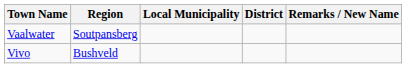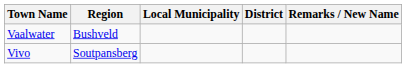 <table class="wikitable sortable" style="font-size: 95%;">
 <tr>
 <th>Town Name</th>
 <th>Region</th>
 <th>Local Municipality</th>
 <th>District</th>
 <th>Remarks / New Name</th>
 </tr>
 <tr>
 <td><a href='#'>Vaalwater</a></td>
-<td><a href='#'>Soutpansberg</a></td>
+<td><a href='#'>Bushveld</a></td>
 <td></td>
 <td></td>
 <td></td>
 </tr>
 <tr>
 <td><a href='#'>Vivo</a></td>
-<td><a href='#'>Bushveld</a></td>
+<td><a href='#'>Soutpansberg</a></td>
 <td></td>
 <td></td>
 <td></td>
 </tr>
 </table>
